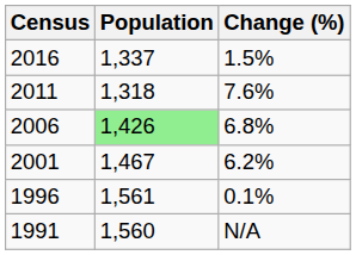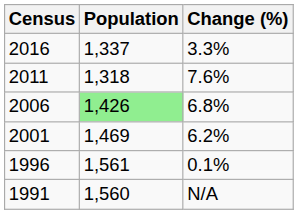 <table class="wikitable">
 <tr>
 <th>Census</th>
 <th>Population</th>
 <th>Change (%)</th>
 </tr>
 <tr>
 <td>2016</td>
 <td>1,337</td>
-<td>1.5%</td>
+<td>3.3%</td>
 </tr>
 <tr>
 <td>2011</td>
 <td>1,318</td>
 <td>7.6%</td>
 </tr>
 <tr>
 <td>2006</td>
 <td style="background: lightgreen;">1,426</td>
 <td>6.8%</td>
 </tr>
 <tr>
 <td>2001</td>
-<td>1,467</td>
+<td>1,469</td>
 <td>6.2%</td>
 </tr>
 <tr>
 <td>1996</td>
 <td>1,561</td>
 <td>0.1%</td>
 </tr>
 <tr>
 <td>1991</td>
 <td>1,560</td>
 <td>N/A</td>
 </tr>
 </table>
